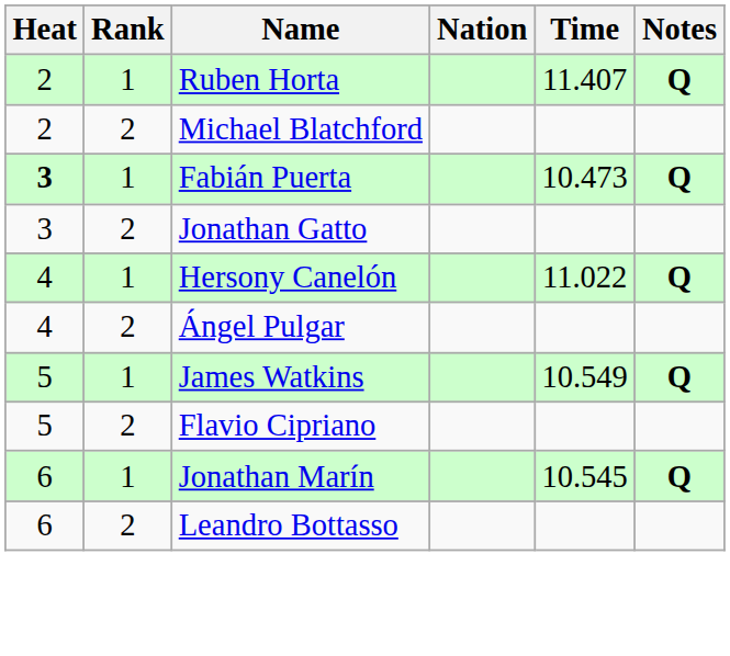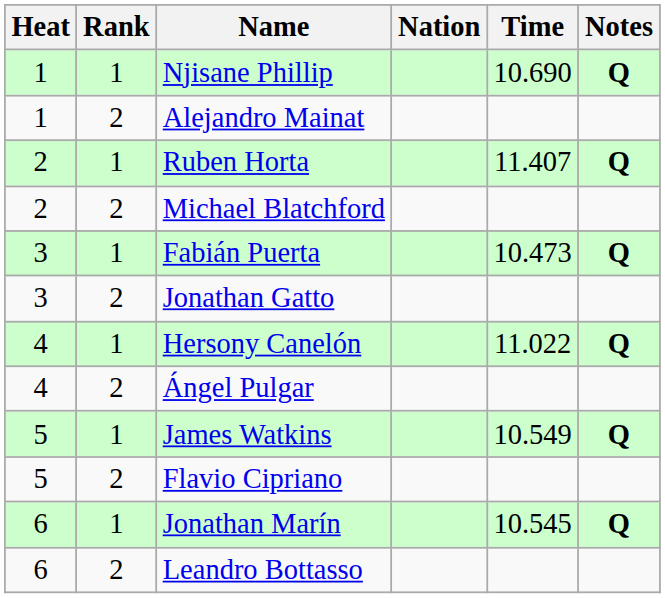 <table class="wikitable sortable" style="text-align:center">
 <tr>
 <th>Heat</th>
 <th>Rank</th>
 <th>Name</th>
 <th>Nation</th>
 <th>Time</th>
 <th>Notes</th>
+</tr>
+<tr bgcolor=ccffcc>
+<td>1</td>
+<td>1</td>
+<td align=left><a href='#'>Njisane Phillip</a></td>
+<td align=left></td>
+<td>10.690</td>
+<td><strong>Q</strong></td>
+</tr>
+<tr>
+<td>1</td>
+<td>2</td>
+<td align=left><a href='#'>Alejandro Mainat</a></td>
+<td align=left></td>
+<td></td>
+<td></td>
 </tr>
 <tr bgcolor=ccffcc>
 <td>2</td>
 <td>1</td>
 <td align=left><a href='#'>Ruben Horta</a></td>
 <td align=left></td>
 <td>11.407</td>
 <td><strong>Q</strong></td>
 </tr>
 <tr>
 <td>2</td>
 <td>2</td>
 <td align=left><a href='#'>Michael Blatchford</a></td>
 <td align=left></td>
 <td></td>
 <td></td>
 </tr>
 <tr bgcolor=ccffcc>
-<td><strong>3</strong></td>
+<td>3</td>
 <td>1</td>
 <td align=left><a href='#'>Fabián Puerta</a></td>
 <td align=left></td>
 <td>10.473</td>
 <td><strong>Q</strong></td>
 </tr>
 <tr>
 <td>3</td>
 <td>2</td>
 <td align=left><a href='#'>Jonathan Gatto</a></td>
 <td align=left></td>
 <td></td>
 <td></td>
 </tr>
 <tr bgcolor=ccffcc>
 <td>4</td>
 <td>1</td>
 <td align=left><a href='#'>Hersony Canelón</a></td>
 <td align=left></td>
 <td>11.022</td>
 <td><strong>Q</strong></td>
 </tr>
 <tr>
 <td>4</td>
 <td>2</td>
 <td align=left><a href='#'>Ángel Pulgar</a></td>
 <td align=left></td>
 <td></td>
 <td></td>
 </tr>
 <tr bgcolor=ccffcc>
 <td>5</td>
 <td>1</td>
 <td align=left><a href='#'>James Watkins</a></td>
 <td align=left></td>
 <td>10.549</td>
 <td><strong>Q</strong></td>
 </tr>
 <tr>
 <td>5</td>
 <td>2</td>
 <td align=left><a href='#'>Flavio Cipriano</a></td>
 <td align=left></td>
 <td></td>
 <td></td>
 </tr>
 <tr bgcolor=ccffcc>
 <td>6</td>
 <td>1</td>
 <td align=left><a href='#'>Jonathan Marín</a></td>
 <td align=left></td>
 <td>10.545</td>
 <td><strong>Q</strong></td>
 </tr>
 <tr>
 <td>6</td>
 <td>2</td>
 <td align=left><a href='#'>Leandro Bottasso</a></td>
 <td align=left></td>
 <td></td>
 <td></td>
 </tr>
 </table>
